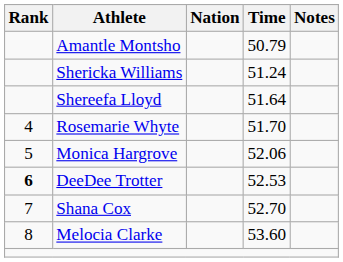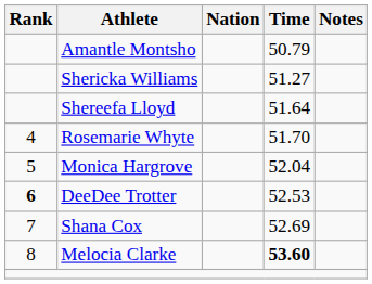 <table class="wikitable mw-datatable sortable" style="text-align:center;">
 <tr>
 <th>Rank</th>
 <th>Athlete</th>
 <th>Nation</th>
 <th>Time</th>
 <th>Notes</th>
 </tr>
 <tr>
 <td></td>
 <td align=left><a href='#'>Amantle Montsho</a></td>
 <td align=left></td>
 <td>50.79</td>
 <td></td>
 </tr>
 <tr>
 <td></td>
 <td align=left><a href='#'>Shericka Williams</a></td>
 <td align=left></td>
-<td>51.24</td>
+<td>51.27</td>
 <td></td>
 </tr>
 <tr>
 <td></td>
 <td align=left><a href='#'>Shereefa Lloyd</a></td>
 <td align=left></td>
 <td>51.64</td>
 <td></td>
 </tr>
 <tr>
 <td>4</td>
 <td align=left><a href='#'>Rosemarie Whyte</a></td>
 <td align=left></td>
 <td>51.70</td>
 <td></td>
 </tr>
 <tr>
 <td>5</td>
 <td align=left><a href='#'>Monica Hargrove</a></td>
 <td align=left></td>
-<td>52.06</td>
+<td>52.04</td>
 <td></td>
 </tr>
 <tr>
 <td><strong>6</strong></td>
 <td align=left><a href='#'>DeeDee Trotter</a></td>
 <td align=left></td>
 <td>52.53</td>
 <td></td>
 </tr>
 <tr>
 <td>7</td>
 <td align=left><a href='#'>Shana Cox</a></td>
 <td align=left></td>
-<td>52.70</td>
+<td>52.69</td>
 <td></td>
 </tr>
 <tr>
 <td>8</td>
 <td align=left><a href='#'>Melocia Clarke</a></td>
 <td align=left></td>
-<td>53.60</td>
+<td><strong>53.60</strong></td>
 <td></td>
 </tr>
 <tr class="sortbottom">
 <td colspan=5></td>
 </tr>
 </table>
